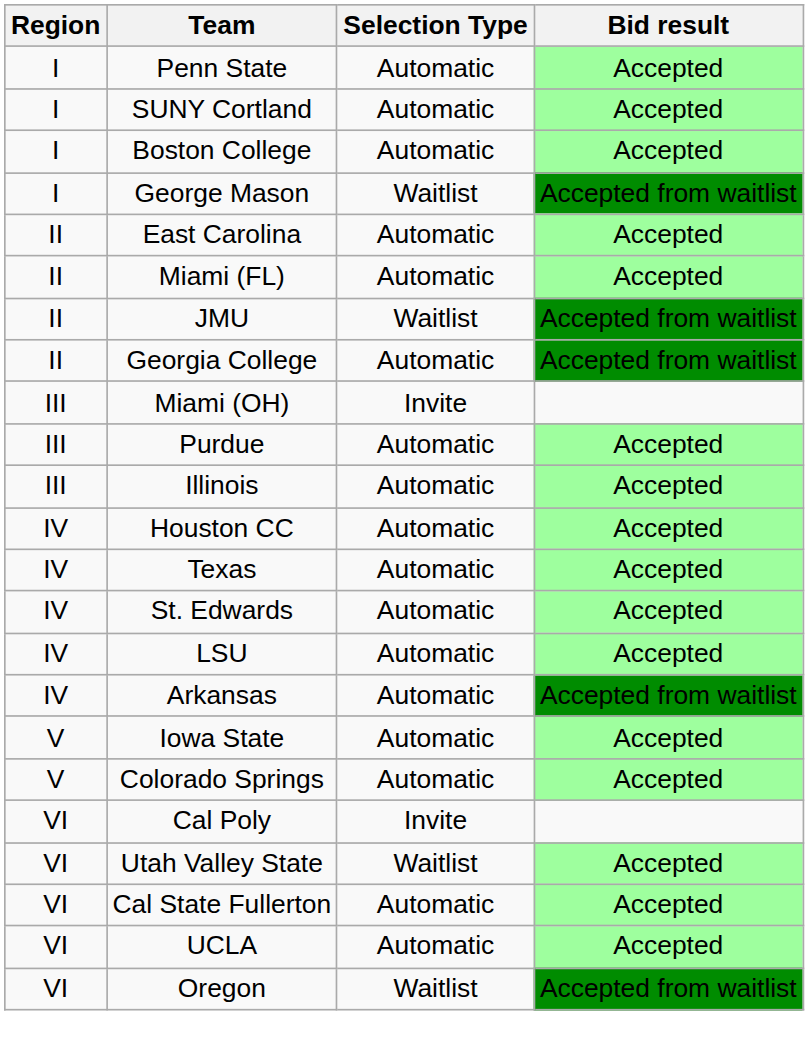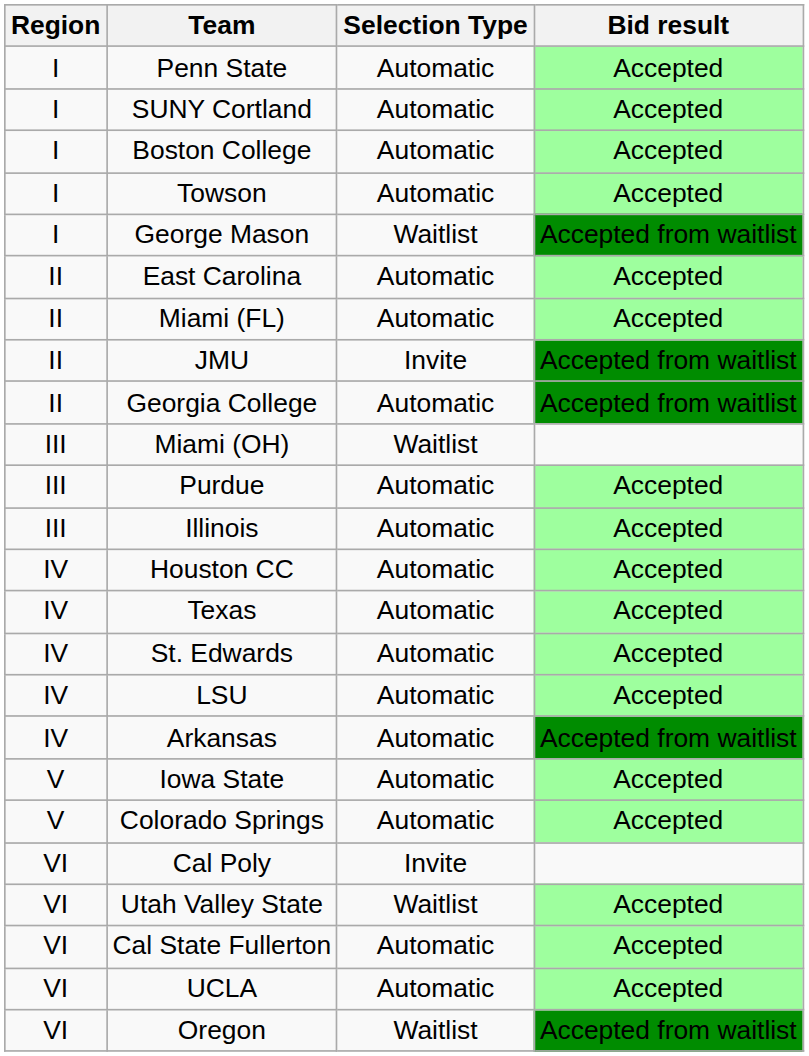 <table class="wikitable sortable" style="text-align:center">
 <tr>
 <th>Region</th>
 <th>Team</th>
 <th>Selection Type</th>
 <th>Bid result</th>
 </tr>
 <tr>
 <td>I</td>
 <td>Penn State</td>
 <td>Automatic</td>
 <td bgcolor=9eff9e>Accepted</td>
 </tr>
 <tr>
 <td>I</td>
 <td>SUNY Cortland</td>
 <td>Automatic</td>
 <td bgcolor=9eff9e>Accepted</td>
 </tr>
 <tr>
 <td>I</td>
 <td>Boston College</td>
 <td>Automatic</td>
 <td bgcolor=9eff9e>Accepted</td>
 </tr>
 <tr>
 <td>I</td>
+<td>Towson</td>
+<td>Automatic</td>
+<td bgcolor=9eff9e>Accepted</td>
+</tr>
+<tr>
+<td>I</td>
 <td>George Mason</td>
 <td>Waitlist</td>
 <td bgcolor=008c00>Accepted from waitlist</td>
 </tr>
 <tr>
 <td>II</td>
 <td>East Carolina</td>
 <td>Automatic</td>
 <td bgcolor=9eff9e>Accepted</td>
 </tr>
 <tr>
 <td>II</td>
 <td>Miami (FL)</td>
 <td>Automatic</td>
 <td bgcolor=9eff9e>Accepted</td>
 </tr>
 <tr>
 <td>II</td>
 <td>JMU</td>
-<td>Waitlist</td>
+<td>Invite</td>
 <td bgcolor=008c00>Accepted from waitlist</td>
 </tr>
 <tr>
 <td>II</td>
 <td>Georgia College</td>
 <td>Automatic</td>
 <td bgcolor=008c00>Accepted from waitlist</td>
 </tr>
 <tr>
 <td>III</td>
 <td>Miami (OH)</td>
-<td>Invite</td>
+<td>Waitlist</td>
 <td></td>
 </tr>
 <tr>
 <td>III</td>
 <td>Purdue</td>
 <td>Automatic</td>
 <td bgcolor=9eff9e>Accepted</td>
 </tr>
 <tr>
 <td>III</td>
 <td>Illinois</td>
 <td>Automatic</td>
 <td bgcolor=9eff9e>Accepted</td>
 </tr>
 <tr>
 <td>IV</td>
 <td>Houston CC</td>
 <td>Automatic</td>
 <td bgcolor=9eff9e>Accepted</td>
 </tr>
 <tr>
 <td>IV</td>
 <td>Texas</td>
 <td>Automatic</td>
 <td bgcolor=9eff9e>Accepted</td>
 </tr>
 <tr>
 <td>IV</td>
 <td>St. Edwards</td>
 <td>Automatic</td>
 <td bgcolor=9eff9e>Accepted</td>
 </tr>
 <tr>
 <td>IV</td>
 <td>LSU</td>
 <td>Automatic</td>
 <td bgcolor=9eff9e>Accepted</td>
 </tr>
 <tr>
 <td>IV</td>
 <td>Arkansas</td>
 <td>Automatic</td>
 <td bgcolor=008c00>Accepted from waitlist</td>
 </tr>
 <tr>
 <td>V</td>
 <td>Iowa State</td>
 <td>Automatic</td>
 <td bgcolor=9eff9e>Accepted</td>
 </tr>
 <tr>
 <td>V</td>
 <td>Colorado Springs</td>
 <td>Automatic</td>
 <td bgcolor=9eff9e>Accepted</td>
 </tr>
 <tr>
 <td>VI</td>
 <td>Cal Poly</td>
 <td>Invite</td>
 <td></td>
 </tr>
 <tr>
 <td>VI</td>
 <td>Utah Valley State</td>
 <td>Waitlist</td>
 <td bgcolor=9eff9e>Accepted</td>
 </tr>
 <tr>
 <td>VI</td>
 <td>Cal State Fullerton</td>
 <td>Automatic</td>
 <td bgcolor=9eff9e>Accepted</td>
 </tr>
 <tr>
 <td>VI</td>
 <td>UCLA</td>
 <td>Automatic</td>
 <td bgcolor=9eff9e>Accepted</td>
 </tr>
 <tr>
 <td>VI</td>
 <td>Oregon</td>
 <td>Waitlist</td>
 <td bgcolor=008c00>Accepted from waitlist</td>
 </tr>
 </table>
